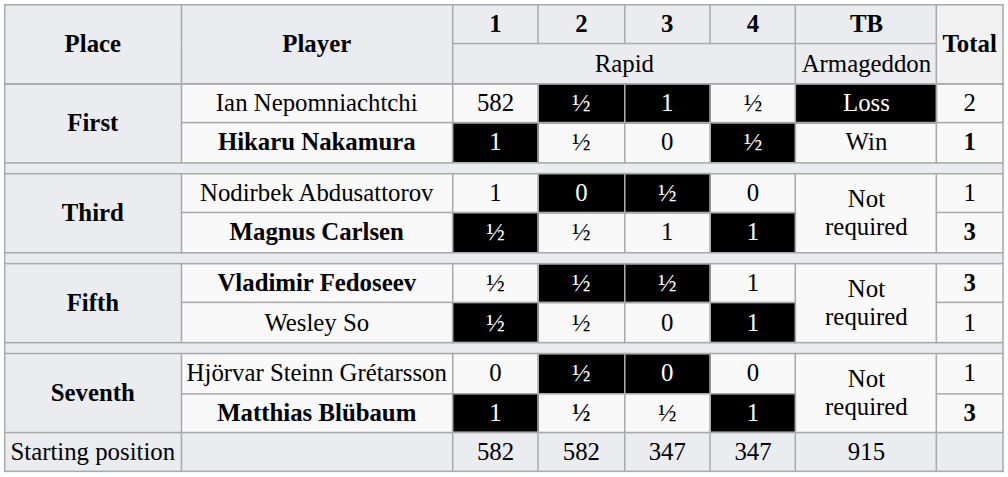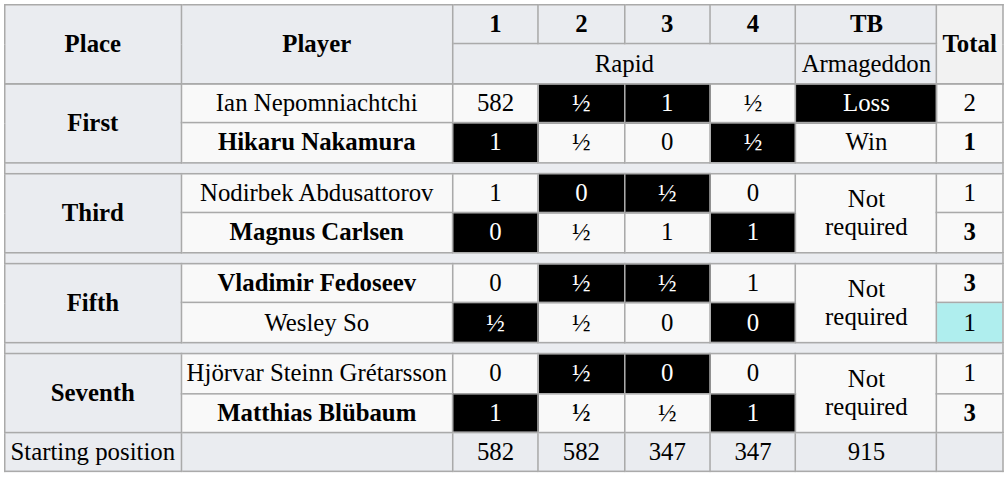 <table class="wikitable">
 <tr>
 <th rowspan = "2" style="background-color: #eaecf0">Place</th>
 <th rowspan = "2" style="background-color: #eaecf0">Player</th>
 <th style="width: 3em;background-color: #eaecf0">1</th>
 <th style="width: 3em;background-color: #eaecf0">2</th>
 <th style="width: 3em;background-color: #eaecf0">3</th>
 <th style="width: 3em;background-color: #eaecf0">4</th>
 <th style="width: 3em;background-color: #eaecf0">TB</th>
 <th rowspan= "2">Total</th>
 </tr>
 <tr style="text-align:center">
 <td style="background-color: #eaecf0" colspan="4">Rapid</td>
 <td style="background-color: #eaecf0">Armageddon</td>
 </tr>
 <tr>
 </tr>
 <tr style="text-align:center">
 </tr>
 <tr>
 <th rowspan = "2" style="background-color: #eaecf0">First</th>
 <td style="text-align:center"> Ian Nepomniachtchi</td>
 <td style="text-align:center">582</td>
 <td style="text-align:center; background:black; color:white">½</td>
 <td style="text-align:center; background:black; color:white">1</td>
 <td style="text-align:center">½</td>
 <td style="text-align:center; background:black; color:white">Loss</td>
 <td style="text-align:center">2</td>
 </tr>
 <tr>
 <td style="text-align:center"> <strong> Hikaru Nakamura </strong></td>
 <td style="text-align:center; background:black; color:white">1</td>
 <td style="text-align:center">½</td>
 <td style="text-align:center">0</td>
 <td style="text-align:center; background:black; color:white">½</td>
 <td style="text-align:center">Win</td>
 <td style="text-align:center"><strong>1</strong></td>
 </tr>
 <tr>
 <td colspan="15" style="background-color: #eaecf0"></td>
 </tr>
 <tr>
 <th rowspan = "2" style="background-color: #eaecf0">Third</th>
 <td style="text-align:center"> Nodirbek Abdusattorov</td>
 <td style="text-align:center">1</td>
 <td style="text-align:center; background:black; color:white">0</td>
 <td style="text-align:center; background:black; color:white">½</td>
 <td style="text-align:center">0</td>
 <td style="text-align:center" rowspan="2">Not<br>required</td>
 <td style="text-align:center">1</td>
 </tr>
 <tr>
 <td style="text-align:center"> <strong>Magnus Carlsen</strong></td>
-<td style="text-align:center; background:black; color:white">½</td>
+<td style="text-align:center; background:black; color:white">0</td>
 <td style="text-align:center">½</td>
 <td style="text-align:center">1</td>
 <td style="text-align:center; background:black; color:white">1</td>
 <td style="text-align:center"><strong>3</strong></td>
 </tr>
 <tr>
 <td colspan="15" style="background-color: #eaecf0"></td>
 </tr>
 <tr>
 <th rowspan = "2" style="background-color: #eaecf0">Fifth</th>
 <td style="text-align:center"> <strong>Vladimir Fedoseev</strong></td>
-<td style="text-align:center">½</td>
+<td style="text-align:center">0</td>
 <td style="text-align:center; background:black; color:white">½</td>
 <td style="text-align:center; background:black; color:white">½</td>
 <td style="text-align:center">1</td>
 <td style="text-align:center" rowspan="2">Not<br>required</td>
 <td style="text-align:center"><strong>3</strong></td>
 </tr>
 <tr>
 <td style="text-align:center"> Wesley So</td>
 <td style="text-align:center; background:black; color:white">½</td>
 <td style="text-align:center">½</td>
 <td style="text-align:center">0</td>
-<td style="text-align:center; background:black; color:white">1</td>
-<td style="text-align:center">1</td>
+<td style="text-align:center; background:black; color:white">0</td>
+<td style="background: paleturquoise; text-align:center">1</td>
 </tr>
 <tr>
 <td colspan="15" style="background-color: #eaecf0"></td>
 </tr>
 <tr>
 <th rowspan = "2" style="background-color: #eaecf0">Seventh</th>
 <td style="text-align:center"> Hjörvar Steinn Grétarsson</td>
 <td style="text-align:center">0</td>
 <td style="text-align:center; background:black; color:white">½</td>
 <td style="text-align:center; background:black; color:white">0</td>
 <td style="text-align:center">0</td>
 <td style="text-align:center" rowspan="2">Not<br>required</td>
 <td style="text-align:center">1</td>
 </tr>
 <tr>
 <td style="text-align:center"> <strong>Matthias Blübaum</strong></td>
 <td style="text-align:center; background:black; color:white">1</td>
 <td style="text-align:center"><strong>½</strong></td>
 <td style="text-align:center">½</td>
 <td style="text-align:center; background:black; color:white">1</td>
 <td style="text-align:center"><strong>3</strong></td>
 </tr>
 <tr style="background-color: #eaecf0">
 <td style="text-align:center">Starting position</td>
 <td style="text-align:center"></td>
 <td style="text-align:center">582</td>
 <td style="text-align:center">582</td>
 <td style="text-align:center">347</td>
 <td style="text-align:center">347</td>
 <td style="text-align:center">915</td>
 <td></td>
 </tr>
 </table>
